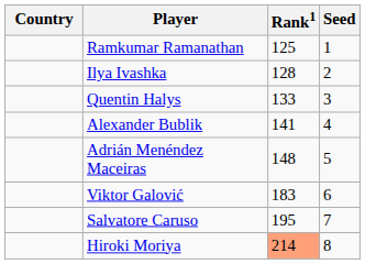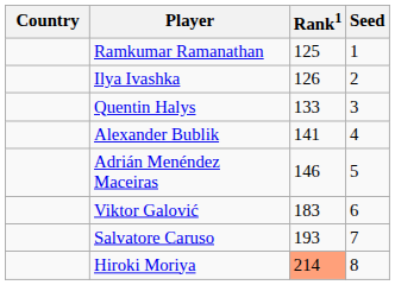 <table class="sortable wikitable">
 <tr>
 <th width="70">Country</th>
 <th width="175">Player</th>
 <th>Rank<sup>1</sup></th>
 <th>Seed</th>
 </tr>
 <tr>
 <td></td>
 <td><a href='#'>Ramkumar Ramanathan</a></td>
 <td>125</td>
 <td>1</td>
 </tr>
 <tr>
 <td></td>
 <td><a href='#'>Ilya Ivashka</a></td>
-<td>128</td>
+<td>126</td>
 <td>2</td>
 </tr>
 <tr>
 <td></td>
 <td><a href='#'>Quentin Halys</a></td>
 <td>133</td>
 <td>3</td>
 </tr>
 <tr>
 <td></td>
 <td><a href='#'>Alexander Bublik</a></td>
 <td>141</td>
 <td>4</td>
 </tr>
 <tr>
 <td></td>
 <td><a href='#'>Adrián Menéndez Maceiras</a></td>
-<td>148</td>
+<td>146</td>
 <td>5</td>
 </tr>
 <tr>
 <td></td>
 <td><a href='#'>Viktor Galović</a></td>
 <td>183</td>
 <td>6</td>
 </tr>
 <tr>
 <td></td>
 <td><a href='#'>Salvatore Caruso</a></td>
-<td>195</td>
+<td>193</td>
 <td>7</td>
 </tr>
 <tr>
 <td></td>
 <td><a href='#'>Hiroki Moriya</a></td>
 <td style="background: lightsalmon;">214</td>
 <td>8</td>
 </tr>
 </table>
